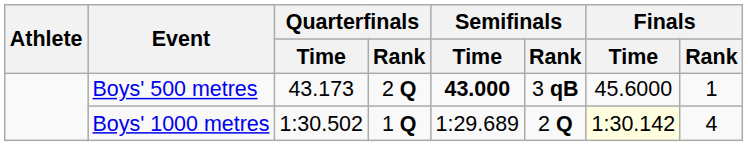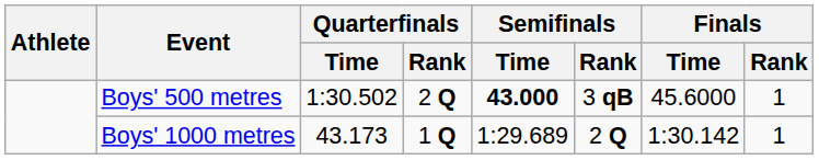 <table class="wikitable" style="font-size:90%;">
 <tr>
 <th rowspan=2>Athlete</th>
 <th rowspan=2>Event</th>
 <th colspan=2>Quarterfinals</th>
 <th colspan=2>Semifinals</th>
 <th colspan=2>Finals</th>
 </tr>
 <tr>
 <th>Time</th>
 <th>Rank</th>
 <th>Time</th>
 <th>Rank</th>
 <th>Time</th>
 <th>Rank</th>
 </tr>
 <tr>
 <td rowspan=2></td>
 <td><a href='#'>Boys' 500 metres</a></td>
-<td align=center>43.173</td>
+<td align=center>1:30.502</td>
 <td align=center>2 <strong>Q</strong></td>
 <td align=center><strong>43.000</strong></td>
 <td align=center>3 <strong>qB</strong></td>
 <td align=center>45.6000</td>
 <td align=center>1</td>
 </tr>
 <tr>
 <td><a href='#'>Boys' 1000 metres</a></td>
-<td align=center>1:30.502</td>
+<td align=center>43.173</td>
 <td align=center>1 <strong>Q</strong></td>
 <td align=center>1:29.689</td>
 <td align=center>2 <strong>Q</strong></td>
-<td align=center style="background: lightyellow;">1:30.142</td>
-<td align=center>4</td>
+<td align=center>1:30.142</td>
+<td align=center>1</td>
 </tr>
 </table>
